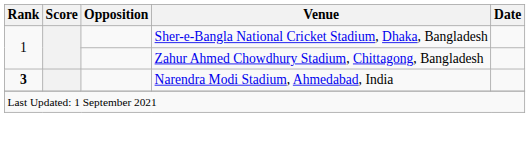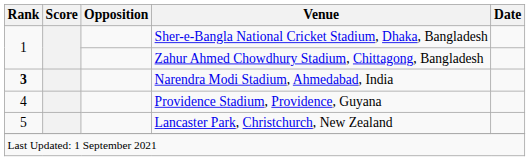 <table class="wikitable plainrowheaders sortable">
 <tr>
 <th scope=col>Rank</th>
 <th scope=col>Score</th>
 <th scope=col>Opposition</th>
 <th scope=col>Venue</th>
 <th scope=col>Date</th>
 </tr>
 <tr>
 <td align=center rowspan=2>1</td>
 <th scope=row style=text-align:center; rowspan=2></th>
 <td></td>
 <td><a href='#'>Sher-e-Bangla National Cricket Stadium</a>, <a href='#'>Dhaka</a>, Bangladesh</td>
 <td></td>
 </tr>
 <tr>
 <td></td>
 <td><a href='#'>Zahur Ahmed Chowdhury Stadium</a>, <a href='#'>Chittagong</a>, Bangladesh</td>
 <td> </td>
 </tr>
 <tr>
 <td align=center><strong>3</strong></td>
 <th scope=row style=text-align:center;></th>
 <td></td>
 <td><a href='#'>Narendra Modi Stadium</a>, <a href='#'>Ahmedabad</a>, India</td>
 <td></td>
 </tr>
 <tr>
+<td align=center>4</td>
+<th scope=row style=text-align:center;></th>
+<td></td>
+<td><a href='#'>Providence Stadium</a>, <a href='#'>Providence</a>, Guyana</td>
+<td></td>
+</tr>
+<tr>
+<td align=center>5</td>
+<th scope=row style=text-align:center;></th>
+<td></td>
+<td><a href='#'>Lancaster Park</a>, <a href='#'>Christchurch</a>, New Zealand</td>
+<td></td>
+</tr>
+<tr>
 </tr>
 <tr class=sortbottom>
 <td colspan=5><small>Last Updated: 1 September 2021</small></td>
 </tr>
 </table>
